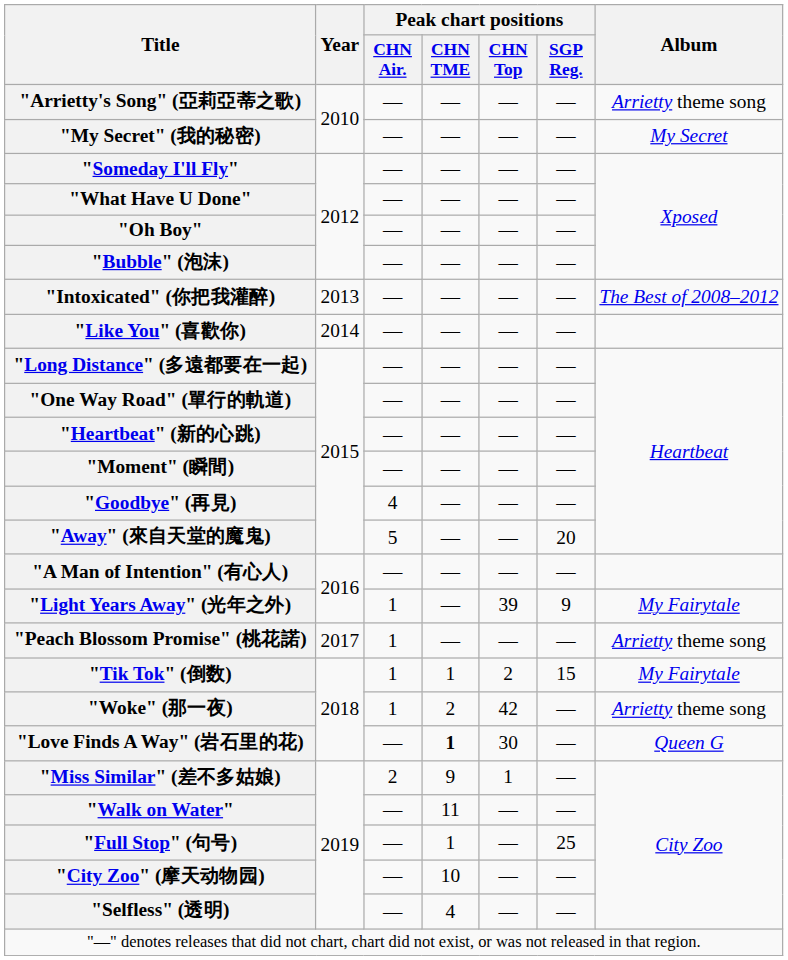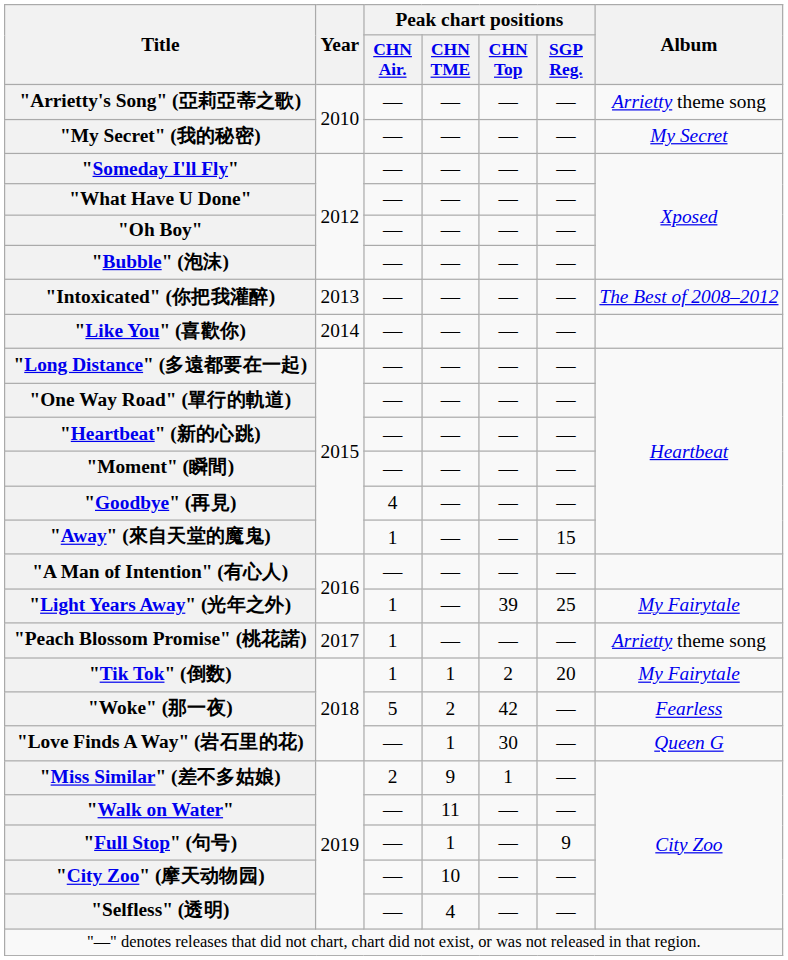 <table class="wikitable plainrowheaders" style="text-align:center;">
 <tr>
 <th rowspan="2" scope="col" width="250">Title</th>
 <th rowspan="2" scope="col">Year</th>
 <th colspan="4">Peak chart positions</th>
 <th rowspan="2" scope="col">Album</th>
 </tr>
 <tr>
 <th scope="col" style="width:2.85em;font-size:90%;"><a href='#'>CHN Air.</a><br></th>
 <th scope="col" style="width:2.85em;font-size:90%;"><a href='#'>CHN TME</a><br></th>
 <th scope="col" style="width:2.85em;font-size:90%;"><a href='#'>CHN Top</a><br></th>
 <th scope="col" style="width:2.85em;font-size:90%;"><a href='#'>SGP Reg.</a><br></th>
 </tr>
 <tr>
 <th scope="row">"Arrietty's Song" (亞莉亞蒂之歌)</th>
 <td rowspan="2">2010</td>
 <td>—</td>
 <td>—</td>
 <td>—</td>
 <td>—</td>
 <td><em><a href='#'>Arrietty</a></em> theme song</td>
 </tr>
 <tr>
 <th scope="row">"My Secret" (我的秘密)</th>
 <td>—</td>
 <td>—</td>
 <td>—</td>
 <td>—</td>
 <td><em><a href='#'>My Secret</a></em></td>
 </tr>
 <tr>
 <th scope="row">"<a href='#'>Someday I'll Fly</a>"</th>
 <td rowspan="4">2012</td>
 <td>—</td>
 <td>—</td>
 <td>—</td>
 <td>—</td>
 <td rowspan="4"><em><a href='#'>Xposed</a></em></td>
 </tr>
 <tr>
 <th scope="row">"What Have U Done"</th>
 <td>—</td>
 <td>—</td>
 <td>—</td>
 <td>—</td>
 </tr>
 <tr>
 <th scope="row">"Oh Boy"</th>
 <td>—</td>
 <td>—</td>
 <td>—</td>
 <td>—</td>
 </tr>
 <tr>
 <th scope="row">"<a href='#'>Bubble</a>" (泡沫)</th>
 <td>—</td>
 <td>—</td>
 <td>—</td>
 <td>—</td>
 </tr>
 <tr>
 <th scope="row">"Intoxicated" (你把我灌醉)</th>
 <td>2013</td>
 <td>—</td>
 <td>—</td>
 <td>—</td>
 <td>—</td>
 <td><em><a href='#'>The Best of 2008–2012</a></em></td>
 </tr>
 <tr>
 <th scope="row">"<a href='#'>Like You</a>" (喜歡你)</th>
 <td>2014</td>
 <td>—</td>
 <td>—</td>
 <td>—</td>
 <td>—</td>
 <td></td>
 </tr>
 <tr>
 <th scope="row">"<a href='#'>Long Distance</a>" (多遠都要在一起)</th>
 <td rowspan="6">2015</td>
 <td>—</td>
 <td>—</td>
 <td>—</td>
 <td>—</td>
 <td rowspan="6"><a href='#'><em>Heartbeat</em></a></td>
 </tr>
 <tr>
 <th scope="row">"One Way Road" (單行的軌道)</th>
 <td>—</td>
 <td>—</td>
 <td>—</td>
 <td>—</td>
 </tr>
 <tr>
 <th scope="row">"<a href='#'>Heartbeat</a>" (新的心跳)</th>
 <td>—</td>
 <td>—</td>
 <td>—</td>
 <td>—</td>
 </tr>
 <tr>
 <th scope="row">"Moment" (瞬間)</th>
 <td>—</td>
 <td>—</td>
 <td>—</td>
 <td>—</td>
 </tr>
 <tr>
 <th scope="row">"<a href='#'>Goodbye</a>" (再見)</th>
 <td>4</td>
 <td>—</td>
 <td>—</td>
 <td>—</td>
 </tr>
 <tr>
 <th scope="row">"<a href='#'>Away</a>" (來自天堂的魔鬼)</th>
-<td>5</td>
+<td>1</td>
 <td>—</td>
 <td>—</td>
-<td>20</td>
+<td>15</td>
 </tr>
 <tr>
 <th scope="row">"A Man of Intention" (有心人)</th>
 <td rowspan="2">2016</td>
 <td>—</td>
 <td>—</td>
 <td>—</td>
 <td>—</td>
 <td></td>
 </tr>
 <tr>
 <th scope="row">"<a href='#'>Light Years Away</a>" (光年之外)</th>
 <td>1</td>
 <td>—</td>
 <td>39</td>
-<td>9</td>
+<td>25</td>
 <td><em><a href='#'>My Fairytale</a></em></td>
 </tr>
 <tr>
 <th scope="row">"Peach Blossom Promise" (桃花諾)</th>
 <td>2017</td>
 <td>1</td>
 <td>—</td>
 <td>—</td>
 <td>—</td>
 <td><em><a href='#'>Arrietty</a></em> theme song</td>
 </tr>
 <tr>
 <th scope="row">"<a href='#'>Tik Tok</a>" (倒数)</th>
 <td rowspan="3">2018</td>
 <td>1</td>
 <td>1</td>
 <td>2</td>
-<td>15</td>
+<td>20</td>
 <td><em><a href='#'>My Fairytale</a></em></td>
 </tr>
 <tr>
 <th scope="row">"Woke" (那一夜)</th>
-<td>1</td>
+<td>5</td>
 <td>2</td>
 <td>42</td>
 <td>—</td>
-<td><em><a href='#'>Arrietty</a></em> theme song</td>
+<td><em><a href='#'>Fearless</a></em></td>
 </tr>
 <tr>
 <th scope="row">"Love Finds A Way" (岩石里的花)</th>
 <td>—</td>
-<td><strong>1</strong></td>
+<td>1</td>
 <td>30</td>
 <td>—</td>
 <td><em><a href='#'>Queen G</a></em></td>
 </tr>
 <tr>
 <th scope="row">"<a href='#'>Miss Similar</a>" (差不多姑娘)</th>
 <td rowspan="5">2019</td>
 <td>2</td>
 <td>9</td>
 <td>1</td>
 <td>—</td>
 <td rowspan="5"><em><a href='#'>City Zoo</a></em></td>
 </tr>
 <tr>
 <th scope="row">"<a href='#'>Walk on Water</a>"</th>
 <td>—</td>
 <td>11</td>
 <td>—</td>
 <td>—</td>
 </tr>
 <tr>
 <th scope="row">"<a href='#'>Full Stop</a>" (句号)</th>
 <td>—</td>
 <td>1</td>
 <td>—</td>
-<td>25</td>
+<td>9</td>
 </tr>
 <tr>
 <th scope="row">"<a href='#'>City Zoo</a>" (摩天动物园)</th>
 <td>—</td>
 <td>10</td>
 <td>—</td>
 <td>—</td>
 </tr>
 <tr>
 <th scope="row">"Selfless" (透明)</th>
 <td>—</td>
 <td>4</td>
 <td>—</td>
 <td>—</td>
 </tr>
 <tr>
 <td colspan="7" style="font-size:85%">"—" denotes releases that did not chart, chart did not exist, or was not released in that region.</td>
 </tr>
 </table>
